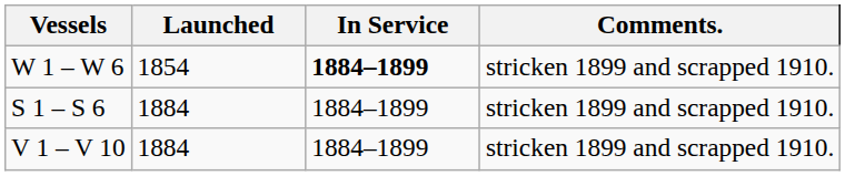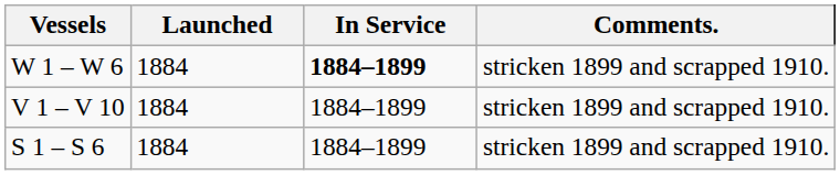 <table class="wikitable">
 <tr>
 <th width="60px">Vessels</th>
 <th width="100px">Launched</th>
 <th width="100px">In Service</th>
 <th style="border-right:1px solid black;">Comments.</th>
 </tr>
 <tr>
 <td>W 1 – W 6</td>
-<td>1854</td>
+<td>1884</td>
 <td><strong>1884–1899</strong></td>
+<td>stricken 1899 and scrapped 1910.</td>
+</tr>
+<tr>
+<td nowrap>V 1 – V 10</td>
+<td>1884</td>
+<td>1884–1899</td>
 <td>stricken 1899 and scrapped 1910.</td>
 </tr>
 <tr>
 <td>S 1 – S 6</td>
 <td>1884</td>
 <td>1884–1899</td>
 <td>stricken 1899 and scrapped 1910.</td>
 </tr>
-<tr>
-<td nowrap>V 1 – V 10</td>
-<td>1884</td>
-<td>1884–1899</td>
-<td>stricken 1899 and scrapped 1910.</td>
-</tr>
 </table>
